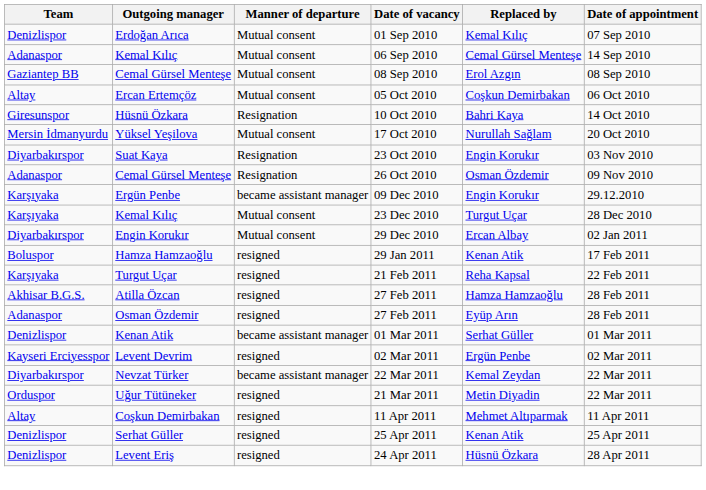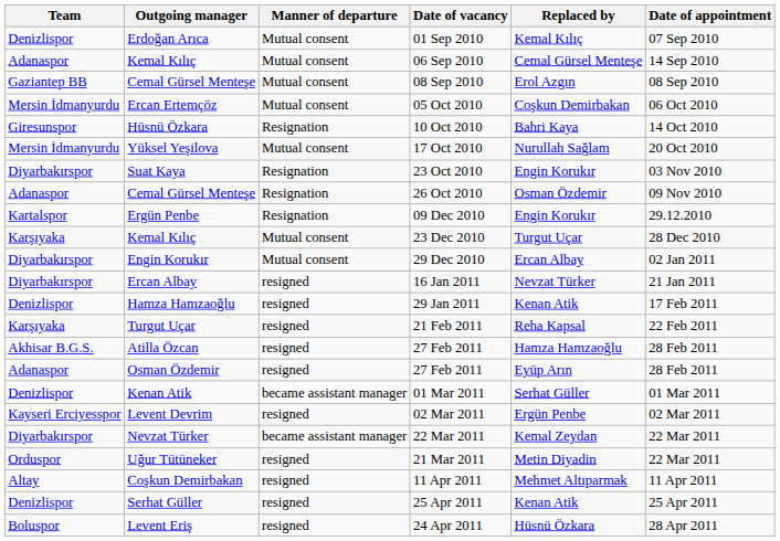 <table class="wikitable">
 <tr>
 <th>Team</th>
 <th>Outgoing manager</th>
 <th>Manner of departure</th>
 <th>Date of vacancy</th>
 <th>Replaced by</th>
 <th>Date of appointment</th>
 </tr>
 <tr>
 <td><a href='#'>Denizlispor</a></td>
 <td> <a href='#'>Erdoğan Arıca</a></td>
 <td>Mutual consent</td>
 <td>01 Sep 2010</td>
 <td> <a href='#'>Kemal Kılıç</a></td>
 <td>07 Sep 2010</td>
 </tr>
 <tr>
 <td><a href='#'>Adanaspor</a></td>
 <td> <a href='#'>Kemal Kılıç</a></td>
 <td>Mutual consent</td>
 <td>06 Sep 2010</td>
 <td> <a href='#'>Cemal Gürsel Menteşe</a></td>
 <td>14 Sep 2010</td>
 </tr>
 <tr>
 <td><a href='#'>Gaziantep BB</a></td>
 <td> <a href='#'>Cemal Gürsel Menteşe</a></td>
 <td>Mutual consent</td>
 <td>08 Sep 2010</td>
 <td> <a href='#'>Erol Azgın</a></td>
 <td>08 Sep 2010</td>
 </tr>
 <tr>
-<td><a href='#'>Altay</a></td>
+<td><a href='#'>Mersin İdmanyurdu</a></td>
 <td> <a href='#'>Ercan Ertemçöz</a></td>
 <td>Mutual consent</td>
 <td>05 Oct 2010</td>
 <td> <a href='#'>Coşkun Demirbakan</a></td>
 <td>06 Oct 2010</td>
 </tr>
 <tr>
 <td><a href='#'>Giresunspor</a></td>
 <td> <a href='#'>Hüsnü Özkara</a></td>
 <td>Resignation</td>
 <td>10 Oct 2010</td>
 <td> <a href='#'>Bahri Kaya</a></td>
 <td>14 Oct 2010</td>
 </tr>
 <tr>
 <td><a href='#'>Mersin İdmanyurdu</a></td>
 <td> <a href='#'>Yüksel Yeşilova</a></td>
 <td>Mutual consent</td>
 <td>17 Oct 2010</td>
 <td> <a href='#'>Nurullah Sağlam</a></td>
 <td>20 Oct 2010</td>
 </tr>
 <tr>
 <td><a href='#'>Diyarbakırspor</a></td>
 <td> <a href='#'>Suat Kaya</a></td>
 <td>Resignation</td>
 <td>23 Oct 2010</td>
 <td> <a href='#'>Engin Korukır</a></td>
 <td>03 Nov 2010</td>
 </tr>
 <tr>
 <td><a href='#'>Adanaspor</a></td>
 <td> <a href='#'>Cemal Gürsel Menteşe</a></td>
 <td>Resignation</td>
 <td>26 Oct 2010</td>
 <td> <a href='#'>Osman Özdemir</a></td>
 <td>09 Nov 2010</td>
 </tr>
 <tr>
-<td><a href='#'>Karşıyaka</a></td>
+<td><a href='#'>Kartalspor</a></td>
 <td> <a href='#'>Ergün Penbe</a></td>
-<td>became assistant manager</td>
+<td>Resignation</td>
 <td>09 Dec 2010</td>
 <td> <a href='#'>Engin Korukır</a></td>
 <td>29.12.2010</td>
 </tr>
 <tr>
 <td><a href='#'>Karşıyaka</a></td>
 <td> <a href='#'>Kemal Kılıç</a></td>
 <td>Mutual consent</td>
 <td>23 Dec 2010</td>
 <td> <a href='#'>Turgut Uçar</a></td>
 <td>28 Dec 2010</td>
 </tr>
 <tr>
 <td><a href='#'>Diyarbakırspor</a></td>
 <td> <a href='#'>Engin Korukır</a></td>
 <td>Mutual consent</td>
 <td>29 Dec 2010</td>
 <td> <a href='#'>Ercan Albay</a></td>
 <td>02 Jan 2011</td>
 </tr>
 <tr>
-<td><a href='#'>Boluspor</a></td>
+<td><a href='#'>Diyarbakırspor</a></td>
+<td> <a href='#'>Ercan Albay</a></td>
+<td>resigned</td>
+<td>16 Jan 2011</td>
+<td> <a href='#'>Nevzat Türker</a></td>
+<td>21 Jan 2011</td>
+</tr>
+<tr>
+<td><a href='#'>Denizlispor</a></td>
 <td> <a href='#'>Hamza Hamzaoğlu</a></td>
 <td>resigned</td>
 <td>29 Jan 2011</td>
 <td> <a href='#'>Kenan Atik</a></td>
 <td>17 Feb 2011</td>
 </tr>
 <tr>
 <td><a href='#'>Karşıyaka</a></td>
 <td> <a href='#'>Turgut Uçar</a></td>
 <td>resigned</td>
 <td>21 Feb 2011</td>
 <td> <a href='#'>Reha Kapsal</a></td>
 <td>22 Feb 2011</td>
 </tr>
 <tr>
 <td><a href='#'>Akhisar B.G.S.</a></td>
 <td> <a href='#'>Atilla Özcan</a></td>
 <td>resigned</td>
 <td>27 Feb 2011</td>
 <td> <a href='#'>Hamza Hamzaoğlu</a></td>
 <td>28 Feb 2011</td>
 </tr>
 <tr>
 <td><a href='#'>Adanaspor</a></td>
 <td> <a href='#'>Osman Özdemir</a></td>
 <td>resigned</td>
 <td>27 Feb 2011</td>
 <td> <a href='#'>Eyüp Arın</a></td>
 <td>28 Feb 2011</td>
 </tr>
 <tr>
 <td><a href='#'>Denizlispor</a></td>
 <td> <a href='#'>Kenan Atik</a></td>
 <td>became assistant manager</td>
 <td>01 Mar 2011</td>
 <td> <a href='#'>Serhat Güller</a></td>
 <td>01 Mar 2011</td>
 </tr>
 <tr>
 <td><a href='#'>Kayseri Erciyesspor</a></td>
 <td> <a href='#'>Levent Devrim</a></td>
 <td>resigned</td>
 <td>02 Mar 2011</td>
 <td> <a href='#'>Ergün Penbe</a></td>
 <td>02 Mar 2011</td>
 </tr>
 <tr>
 <td><a href='#'>Diyarbakırspor</a></td>
 <td> <a href='#'>Nevzat Türker</a></td>
 <td>became assistant manager</td>
 <td>22 Mar 2011</td>
 <td> <a href='#'>Kemal Zeydan</a></td>
 <td>22 Mar 2011</td>
 </tr>
 <tr>
 <td><a href='#'>Orduspor</a></td>
 <td> <a href='#'>Uğur Tütüneker</a></td>
 <td>resigned</td>
 <td>21 Mar 2011</td>
 <td> <a href='#'>Metin Diyadin</a></td>
 <td>22 Mar 2011</td>
 </tr>
 <tr>
 <td><a href='#'>Altay</a></td>
 <td> <a href='#'>Coşkun Demirbakan</a></td>
 <td>resigned</td>
 <td>11 Apr 2011</td>
 <td> <a href='#'>Mehmet Altıparmak</a></td>
 <td>11 Apr 2011</td>
 </tr>
 <tr>
 <td><a href='#'>Denizlispor</a></td>
 <td> <a href='#'>Serhat Güller</a></td>
 <td>resigned</td>
 <td>25 Apr 2011</td>
 <td> <a href='#'>Kenan Atik</a></td>
 <td>25 Apr 2011</td>
 </tr>
 <tr>
-<td><a href='#'>Denizlispor</a></td>
+<td><a href='#'>Boluspor</a></td>
 <td> <a href='#'>Levent Eriş</a></td>
 <td>resigned</td>
 <td>24 Apr 2011</td>
 <td> <a href='#'>Hüsnü Özkara</a></td>
 <td>28 Apr 2011</td>
 </tr>
 </table>
